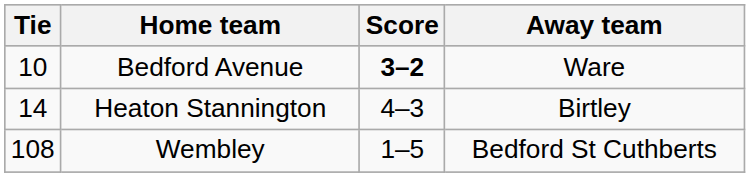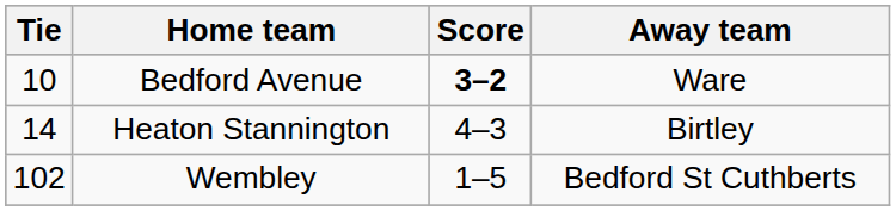 <table class="wikitable" style="text-align:center;">
 <tr>
 <th width=20>Tie</th>
 <th width=175>Home team</th>
 <th width=20>Score</th>
 <th width=175>Away team</th>
 </tr>
 <tr>
 <td>10</td>
 <td>Bedford Avenue</td>
 <td><strong>3–2</strong></td>
 <td>Ware</td>
 </tr>
 <tr>
 <td>14</td>
 <td>Heaton Stannington</td>
 <td>4–3</td>
 <td>Birtley</td>
 </tr>
 <tr>
-<td>108</td>
+<td>102</td>
 <td>Wembley</td>
 <td>1–5</td>
 <td>Bedford St Cuthberts</td>
 </tr>
 </table>
